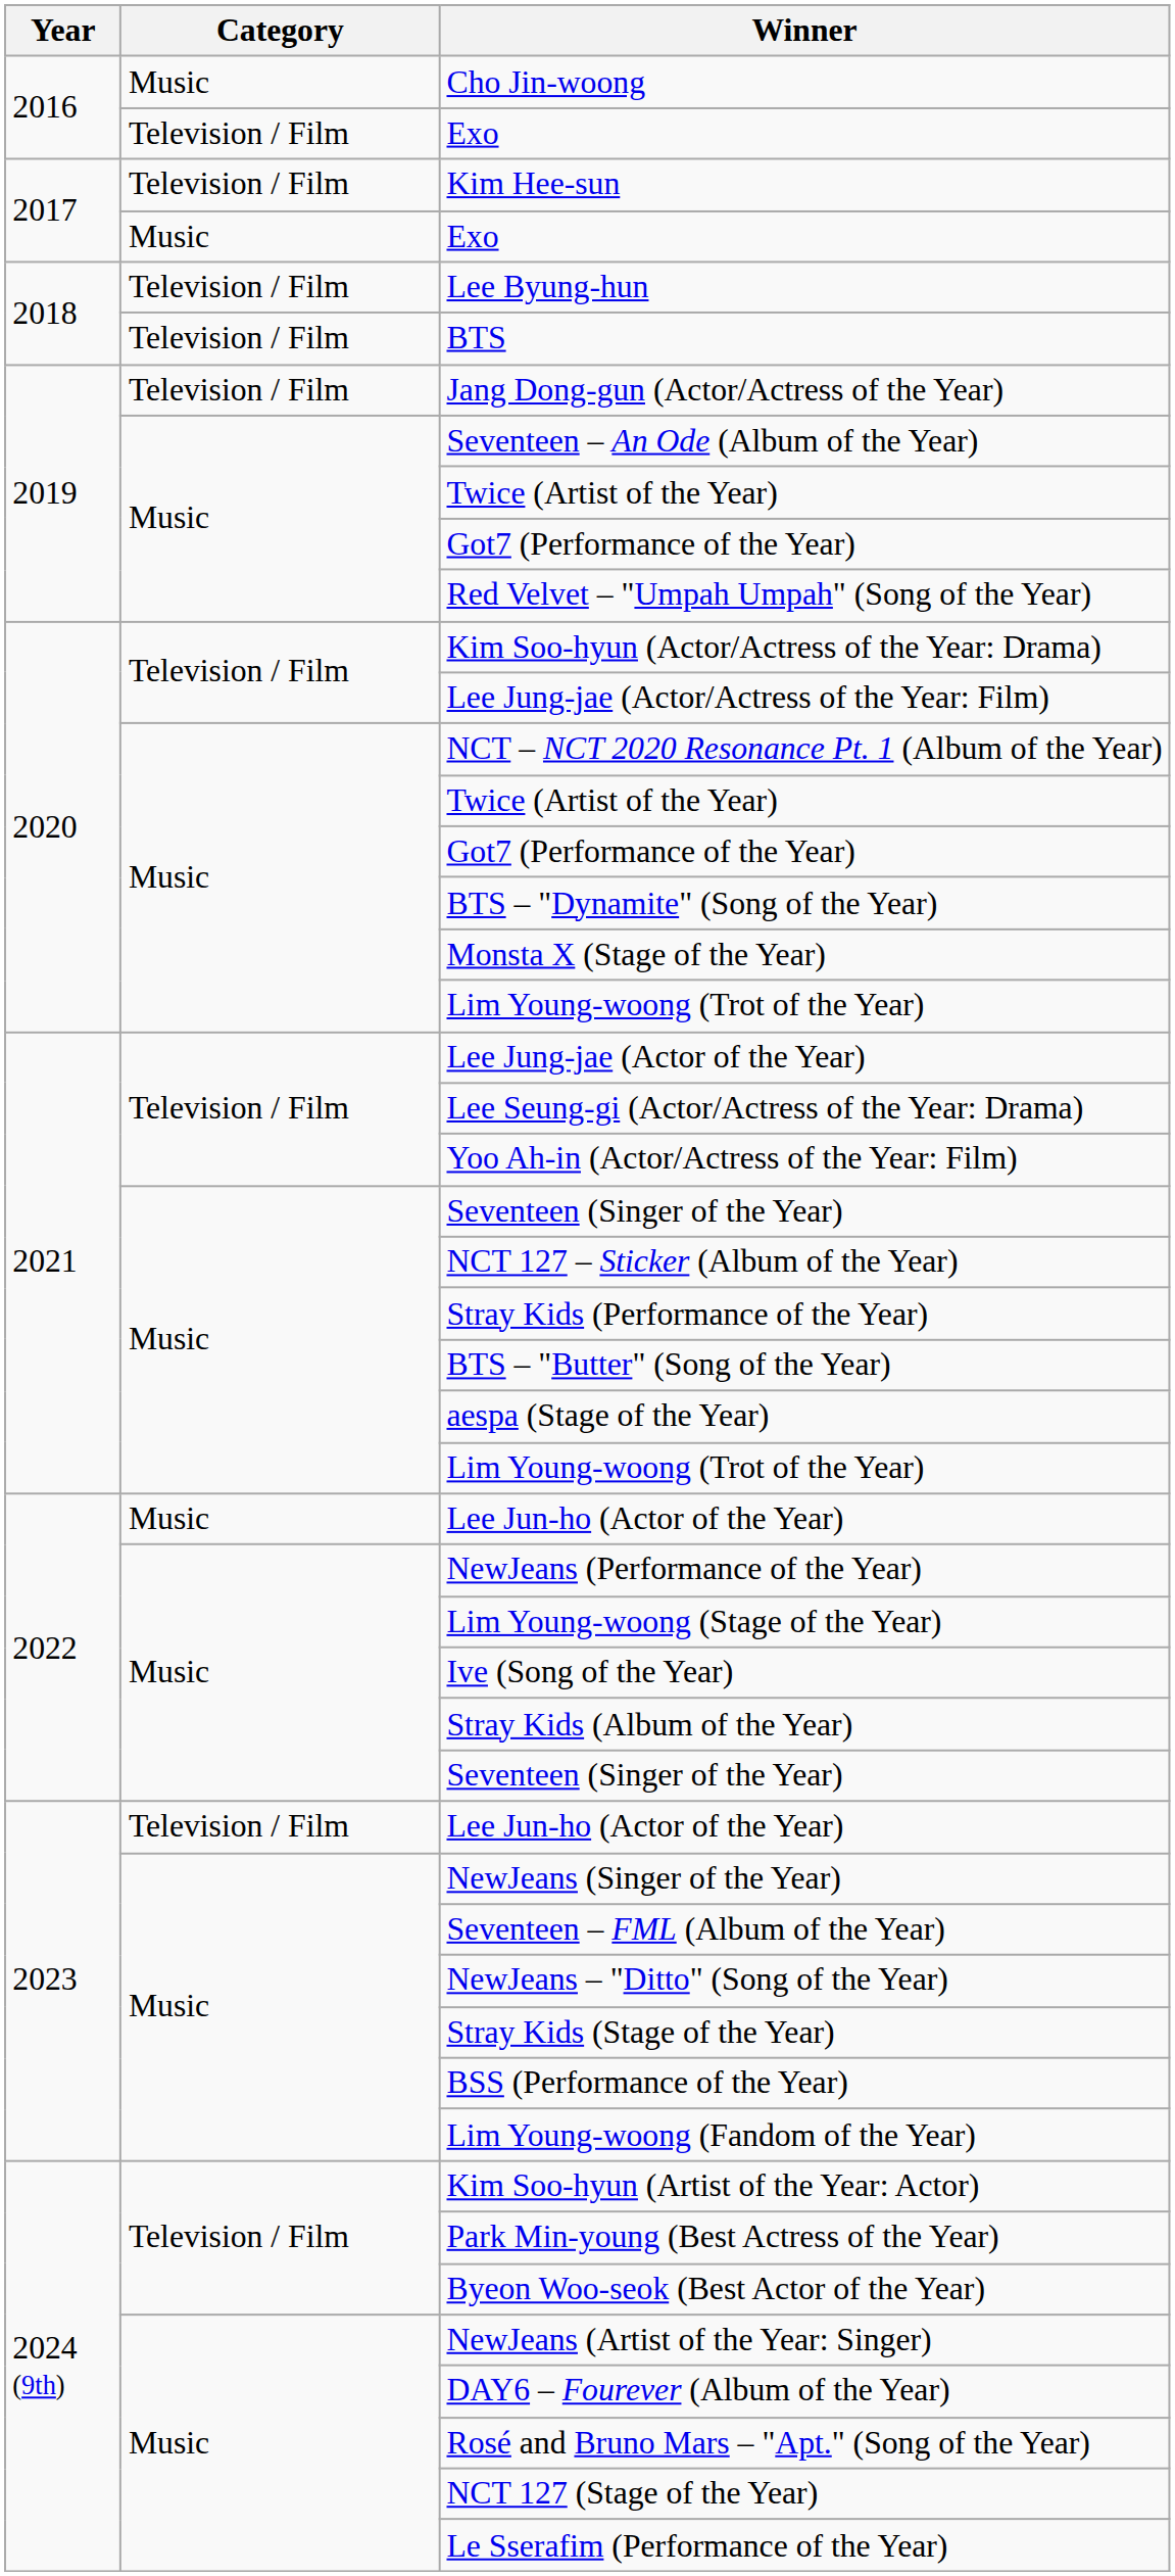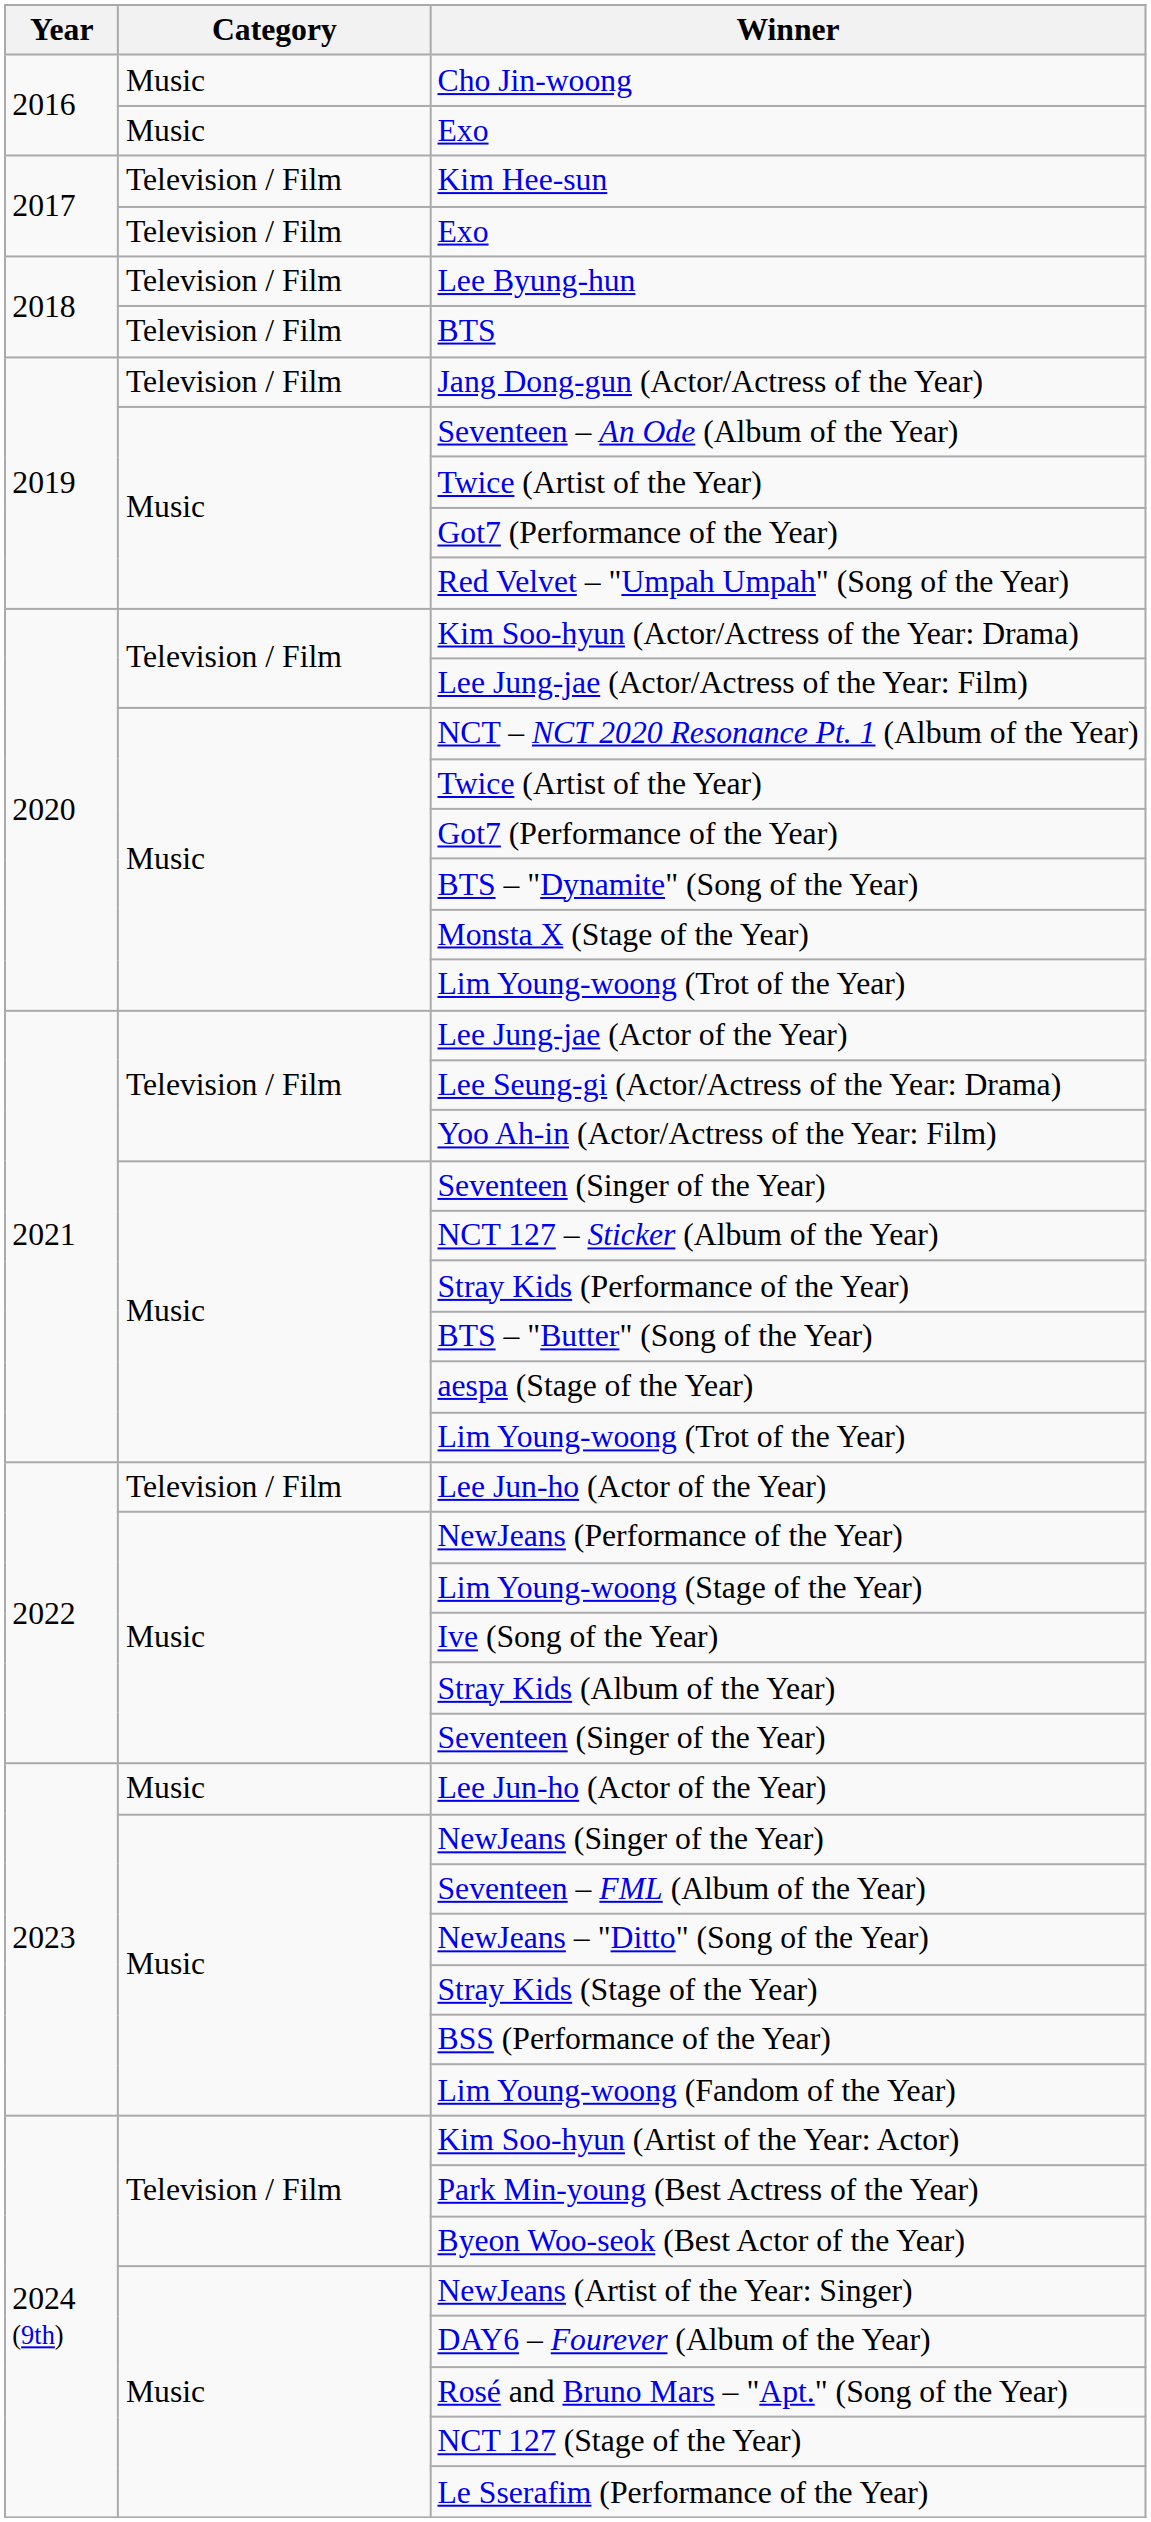 <table class="wikitable" | align=center>
 <tr>
 <th style="width:50px">Year</th>
 <th style="width:150px">Category</th>
 <th>Winner</th>
 </tr>
 <tr>
 <td rowspan="2">2016</td>
 <td>Music</td>
 <td><a href='#'>Cho Jin-woong</a></td>
 </tr>
 <tr>
-<td rowspan="1">Television / Film</td>
+<td>Music</td>
 <td><a href='#'>Exo</a></td>
 </tr>
 <tr>
 <td rowspan="2">2017</td>
 <td>Television / Film</td>
 <td><a href='#'>Kim Hee-sun</a></td>
 </tr>
 <tr>
-<td>Music</td>
+<td rowspan="1">Television / Film</td>
 <td><a href='#'>Exo</a></td>
 </tr>
 <tr>
 <td rowspan="2">2018</td>
 <td>Television / Film</td>
 <td><a href='#'>Lee Byung-hun</a></td>
 </tr>
 <tr>
 <td>Television / Film</td>
 <td><a href='#'>BTS</a></td>
 </tr>
 <tr>
 <td rowspan="5">2019</td>
 <td>Television / Film</td>
 <td><a href='#'>Jang Dong-gun</a> (Actor/Actress of the Year)</td>
 </tr>
 <tr>
 <td rowspan="4">Music</td>
 <td><a href='#'>Seventeen</a> – <em><a href='#'>An Ode</a></em> (Album of the Year)</td>
 </tr>
 <tr>
 <td><a href='#'>Twice</a> (Artist of the Year)</td>
 </tr>
 <tr>
 <td><a href='#'>Got7</a> (Performance of the Year)</td>
 </tr>
 <tr>
 <td><a href='#'>Red Velvet</a> – "<a href='#'>Umpah Umpah</a>" (Song of the Year)</td>
 </tr>
 <tr>
 <td rowspan="8">2020</td>
 <td rowspan="2">Television / Film</td>
 <td><a href='#'>Kim Soo-hyun</a> (Actor/Actress of the Year: Drama)</td>
 </tr>
 <tr>
 <td><a href='#'>Lee Jung-jae</a> (Actor/Actress of the Year: Film)</td>
 </tr>
 <tr>
 <td rowspan="6">Music</td>
 <td><a href='#'>NCT</a> – <em><a href='#'>NCT 2020 Resonance Pt. 1</a></em> (Album of the Year)</td>
 </tr>
 <tr>
 <td><a href='#'>Twice</a> (Artist of the Year)</td>
 </tr>
 <tr>
 <td><a href='#'>Got7</a> (Performance of the Year)</td>
 </tr>
 <tr>
 <td><a href='#'>BTS</a> – "<a href='#'>Dynamite</a>" (Song of the Year)</td>
 </tr>
 <tr>
 <td><a href='#'>Monsta X</a> (Stage of the Year)</td>
 </tr>
 <tr>
 <td><a href='#'>Lim Young-woong</a> (Trot of the Year)</td>
 </tr>
 <tr>
 <td rowspan="9">2021</td>
 <td rowspan="3">Television / Film</td>
 <td><a href='#'>Lee Jung-jae</a> (Actor of the Year)</td>
 </tr>
 <tr>
 <td><a href='#'>Lee Seung-gi</a> (Actor/Actress of the Year: Drama)</td>
 </tr>
 <tr>
 <td><a href='#'>Yoo Ah-in</a> (Actor/Actress of the Year: Film)</td>
 </tr>
 <tr>
 <td rowspan="6">Music</td>
 <td><a href='#'>Seventeen</a> (Singer of the Year)</td>
 </tr>
 <tr>
 <td><a href='#'>NCT 127</a> – <em><a href='#'>Sticker</a></em> (Album of the Year)</td>
 </tr>
 <tr>
 <td><a href='#'>Stray Kids</a> (Performance of the Year)</td>
 </tr>
 <tr>
 <td><a href='#'>BTS</a> – "<a href='#'>Butter</a>" (Song of the Year)</td>
 </tr>
 <tr>
 <td><a href='#'>aespa</a> (Stage of the Year)</td>
 </tr>
 <tr>
 <td><a href='#'>Lim Young-woong</a> (Trot of the Year)</td>
 </tr>
 <tr>
 <td rowspan="6">2022</td>
-<td>Music</td>
+<td rowspan="1">Television / Film</td>
 <td><a href='#'>Lee Jun-ho</a> (Actor of the Year)</td>
 </tr>
 <tr>
 <td rowspan="5">Music</td>
 <td><a href='#'>NewJeans</a> (Performance of the Year)</td>
 </tr>
 <tr>
 <td><a href='#'>Lim Young-woong</a> (Stage of the Year)</td>
 </tr>
 <tr>
 <td><a href='#'>Ive</a> (Song of the Year)</td>
 </tr>
 <tr>
 <td><a href='#'>Stray Kids</a> (Album of the Year)</td>
 </tr>
 <tr>
 <td><a href='#'>Seventeen</a> (Singer of the Year)</td>
 </tr>
 <tr>
 <td rowspan="7">2023</td>
-<td rowspan="1">Television / Film</td>
+<td>Music</td>
 <td><a href='#'>Lee Jun-ho</a> (Actor of the Year)</td>
 </tr>
 <tr>
 <td rowspan="6">Music</td>
 <td><a href='#'>NewJeans</a> (Singer of the Year)</td>
 </tr>
 <tr>
 <td><a href='#'>Seventeen</a> – <em><a href='#'>FML</a></em> (Album of the Year)</td>
 </tr>
 <tr>
 <td><a href='#'>NewJeans</a> – "<a href='#'>Ditto</a>" (Song of the Year)</td>
 </tr>
 <tr>
 <td><a href='#'>Stray Kids</a> (Stage of the Year)</td>
 </tr>
 <tr>
 <td><a href='#'>BSS</a> (Performance of the Year)</td>
 </tr>
 <tr>
 <td><a href='#'>Lim Young-woong</a> (Fandom of the Year)</td>
 </tr>
 <tr>
 <td rowspan="8">2024 <br><small>(<a href='#'>9th</a>)</small></td>
 <td rowspan="3">Television / Film</td>
 <td><a href='#'>Kim Soo-hyun</a> (Artist of the Year: Actor)</td>
 </tr>
 <tr>
 <td><a href='#'>Park Min-young</a> (Best Actress of the Year)</td>
 </tr>
 <tr>
 <td><a href='#'>Byeon Woo-seok</a> (Best Actor of the Year)</td>
 </tr>
 <tr>
 <td rowspan="5">Music</td>
 <td><a href='#'>NewJeans</a> (Artist of the Year: Singer)</td>
 </tr>
 <tr>
 <td><a href='#'>DAY6</a> – <em><a href='#'>Fourever</a></em> (Album of the Year)</td>
 </tr>
 <tr>
 <td><a href='#'>Rosé</a> and <a href='#'>Bruno Mars</a> – "<a href='#'>Apt.</a>" (Song of the Year)</td>
 </tr>
 <tr>
 <td><a href='#'>NCT 127</a> (Stage of the Year)</td>
 </tr>
 <tr>
 <td><a href='#'>Le Sserafim</a> (Performance of the Year)</td>
 </tr>
 <tr>
 </tr>
 </table>
